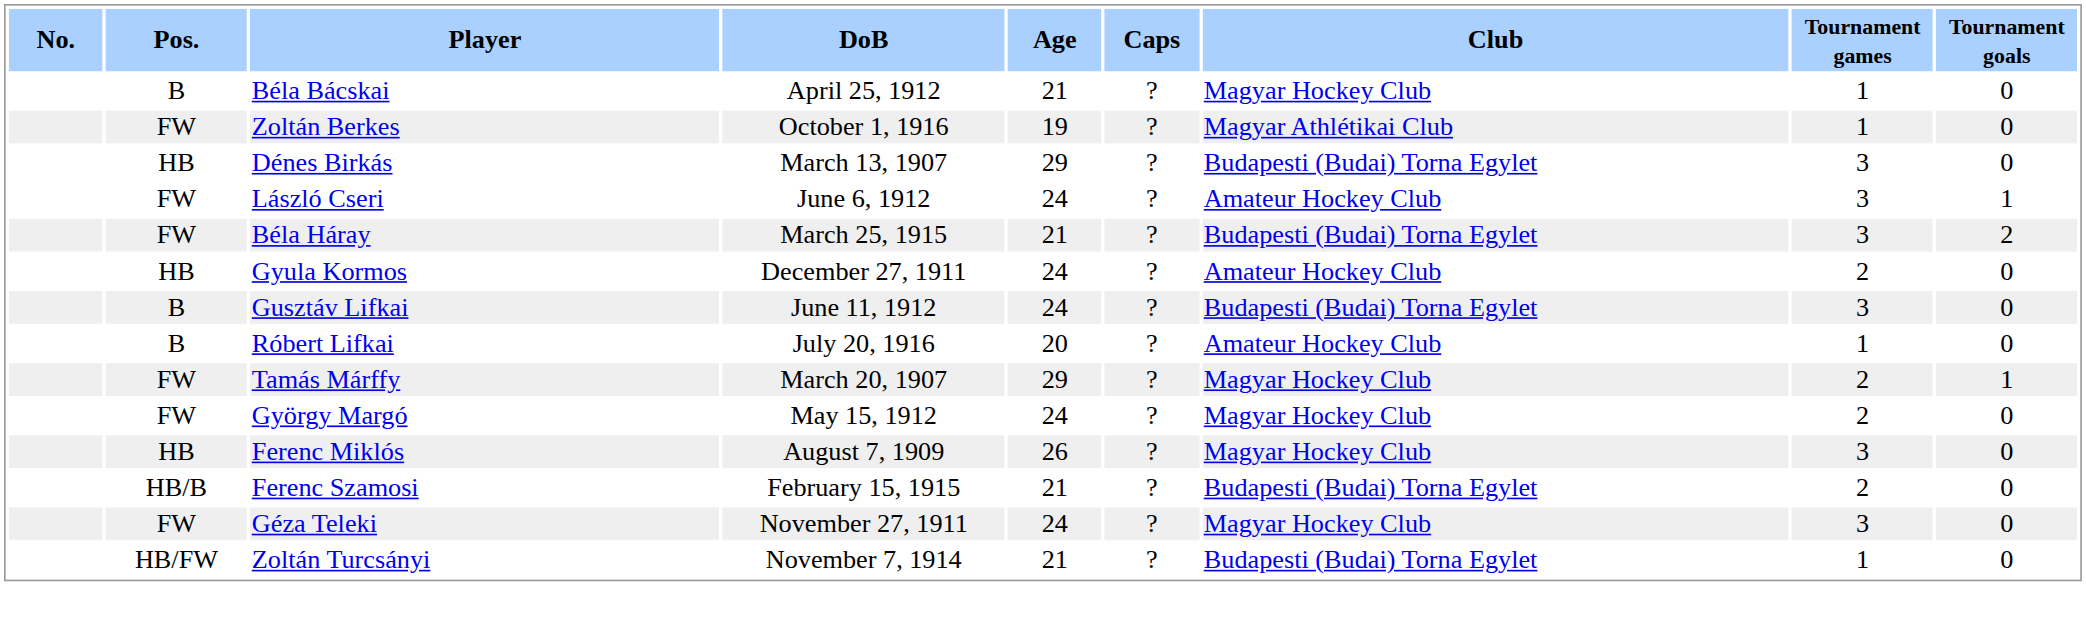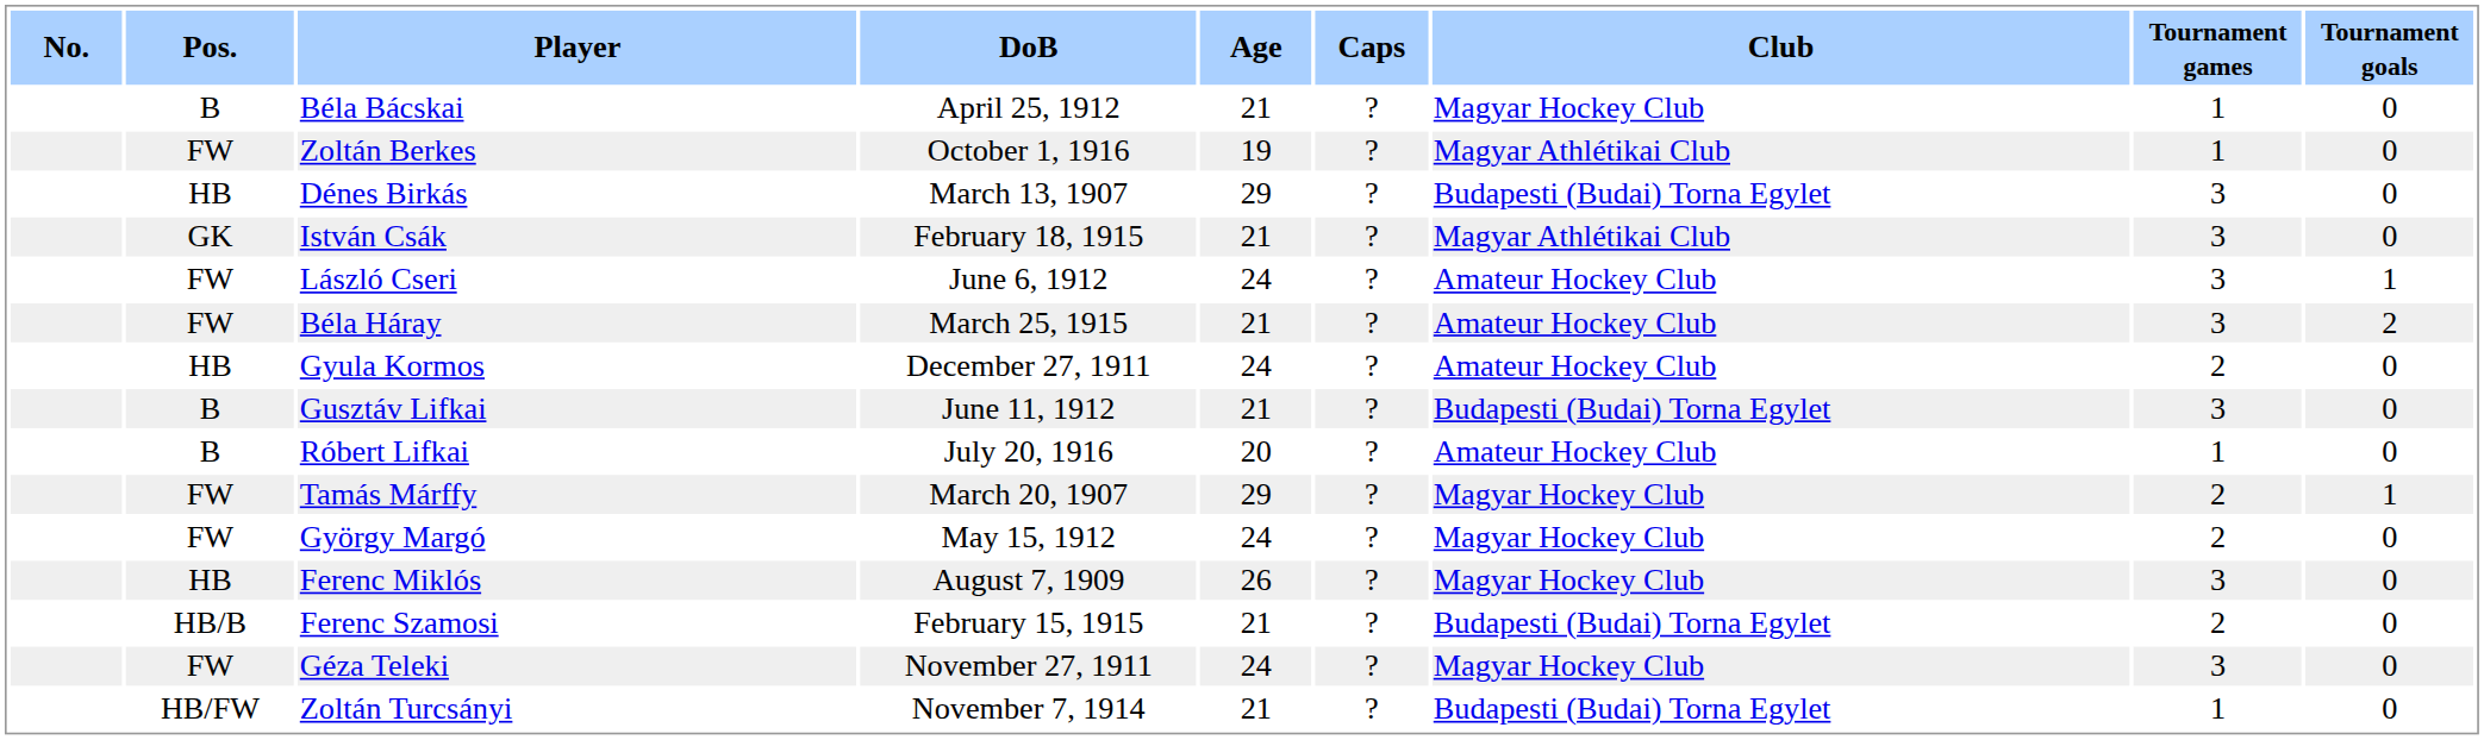 <table border="0" width="80%" style="border: 1px solid #999; background-color:#FFFFFF; text-align:center">
 <tr align="center" bgcolor="#AAD0FF">
 <th width=4%>No.</th>
 <th width=6%>Pos.</th>
 <th width=20%>Player</th>
 <th width=12%>DoB</th>
 <th width=4%>Age</th>
 <th width=4%>Caps</th>
 <th width=25%>Club</th>
 <th width=6%><small>Tournament<br>games</small></th>
 <th width=6%><small>Tournament<br>goals</small></th>
 </tr>
 <tr>
 <td></td>
 <td>B</td>
 <td align="left"><a href='#'>Béla Bácskai</a></td>
 <td>April 25, 1912</td>
 <td>21</td>
 <td>?</td>
 <td align="left"> <a href='#'>Magyar Hockey Club</a></td>
 <td>1</td>
 <td>0</td>
 </tr>
 <tr bgcolor="#EFEFEF">
 <td></td>
 <td>FW</td>
 <td align="left"><a href='#'>Zoltán Berkes</a></td>
 <td>October 1, 1916</td>
 <td>19</td>
 <td>?</td>
 <td align="left"> <a href='#'>Magyar Athlétikai Club</a></td>
 <td>1</td>
 <td>0</td>
 </tr>
 <tr>
 <td></td>
 <td>HB</td>
 <td align="left"><a href='#'>Dénes Birkás</a></td>
 <td>March 13, 1907</td>
 <td>29</td>
 <td>?</td>
 <td align="left"> <a href='#'>Budapesti (Budai) Torna Egylet</a></td>
 <td>3</td>
 <td>0</td>
 </tr>
+<tr bgcolor="#EFEFEF">
+<td></td>
+<td>GK</td>
+<td align="left"><a href='#'>István Csák</a></td>
+<td>February 18, 1915</td>
+<td>21</td>
+<td>?</td>
+<td align="left"> <a href='#'>Magyar Athlétikai Club</a></td>
+<td>3</td>
+<td>0</td>
+</tr>
 <tr>
 <td></td>
 <td>FW</td>
 <td align="left"><a href='#'>László Cseri</a></td>
 <td>June 6, 1912</td>
 <td>24</td>
 <td>?</td>
 <td align="left"> <a href='#'>Amateur Hockey Club</a></td>
 <td>3</td>
 <td>1</td>
 </tr>
 <tr bgcolor="#EFEFEF">
 <td></td>
 <td>FW</td>
 <td align="left"><a href='#'>Béla Háray</a></td>
 <td>March 25, 1915</td>
 <td>21</td>
 <td>?</td>
-<td align="left"> <a href='#'>Budapesti (Budai) Torna Egylet</a></td>
+<td align="left"> <a href='#'>Amateur Hockey Club</a></td>
 <td>3</td>
 <td>2</td>
 </tr>
 <tr>
 <td></td>
 <td>HB</td>
 <td align="left"><a href='#'>Gyula Kormos</a></td>
 <td>December 27, 1911</td>
 <td>24</td>
 <td>?</td>
 <td align="left"> <a href='#'>Amateur Hockey Club</a></td>
 <td>2</td>
 <td>0</td>
 </tr>
 <tr bgcolor="#EFEFEF">
 <td></td>
 <td>B</td>
 <td align="left"><a href='#'>Gusztáv Lifkai</a></td>
 <td>June 11, 1912</td>
-<td>24</td>
+<td>21</td>
 <td>?</td>
 <td align="left"> <a href='#'>Budapesti (Budai) Torna Egylet</a></td>
 <td>3</td>
 <td>0</td>
 </tr>
 <tr>
 <td></td>
 <td>B</td>
 <td align="left"><a href='#'>Róbert Lifkai</a></td>
 <td>July 20, 1916</td>
 <td>20</td>
 <td>?</td>
 <td align="left"> <a href='#'>Amateur Hockey Club</a></td>
 <td>1</td>
 <td>0</td>
 </tr>
 <tr bgcolor="#EFEFEF">
 <td></td>
 <td>FW</td>
 <td align="left"><a href='#'>Tamás Márffy</a></td>
 <td>March 20, 1907</td>
 <td>29</td>
 <td>?</td>
 <td align="left"> <a href='#'>Magyar Hockey Club</a></td>
 <td>2</td>
 <td>1</td>
 </tr>
 <tr>
 <td></td>
 <td>FW</td>
 <td align="left"><a href='#'>György Margó</a></td>
 <td>May 15, 1912</td>
 <td>24</td>
 <td>?</td>
 <td align="left"> <a href='#'>Magyar Hockey Club</a></td>
 <td>2</td>
 <td>0</td>
 </tr>
 <tr bgcolor="#EFEFEF">
 <td></td>
 <td>HB</td>
 <td align="left"><a href='#'>Ferenc Miklós</a></td>
 <td>August 7, 1909</td>
 <td>26</td>
 <td>?</td>
 <td align="left"> <a href='#'>Magyar Hockey Club</a></td>
 <td>3</td>
 <td>0</td>
 </tr>
 <tr>
 <td></td>
 <td>HB/B</td>
 <td align="left"><a href='#'>Ferenc Szamosi</a></td>
 <td>February 15, 1915</td>
 <td>21</td>
 <td>?</td>
 <td align="left"> <a href='#'>Budapesti (Budai) Torna Egylet</a></td>
 <td>2</td>
 <td>0</td>
 </tr>
 <tr bgcolor="#EFEFEF">
 <td></td>
 <td>FW</td>
 <td align="left"><a href='#'>Géza Teleki</a></td>
 <td>November 27, 1911</td>
 <td>24</td>
 <td>?</td>
 <td align="left"> <a href='#'>Magyar Hockey Club</a></td>
 <td>3</td>
 <td>0</td>
 </tr>
 <tr>
 <td></td>
 <td>HB/FW</td>
 <td align="left"><a href='#'>Zoltán Turcsányi</a></td>
 <td>November 7, 1914</td>
 <td>21</td>
 <td>?</td>
 <td align="left"> <a href='#'>Budapesti (Budai) Torna Egylet</a></td>
 <td>1</td>
 <td>0</td>
 </tr>
 </table>
